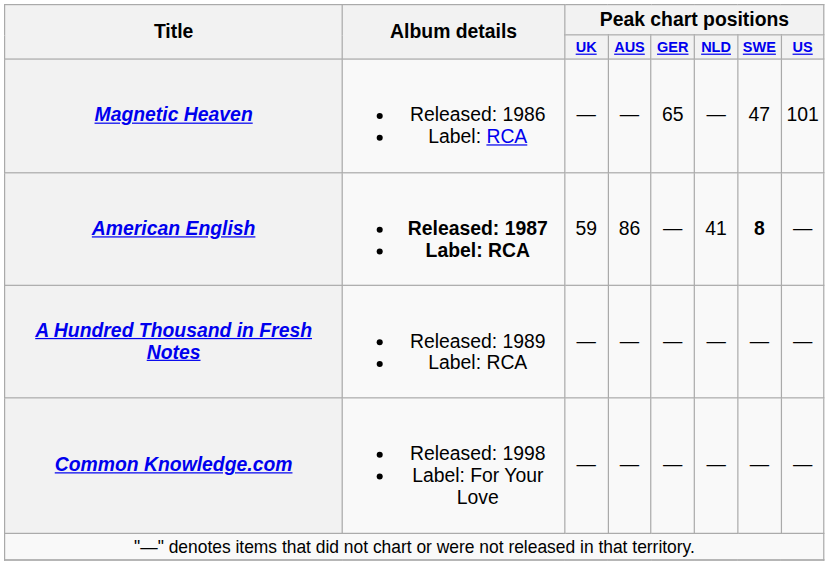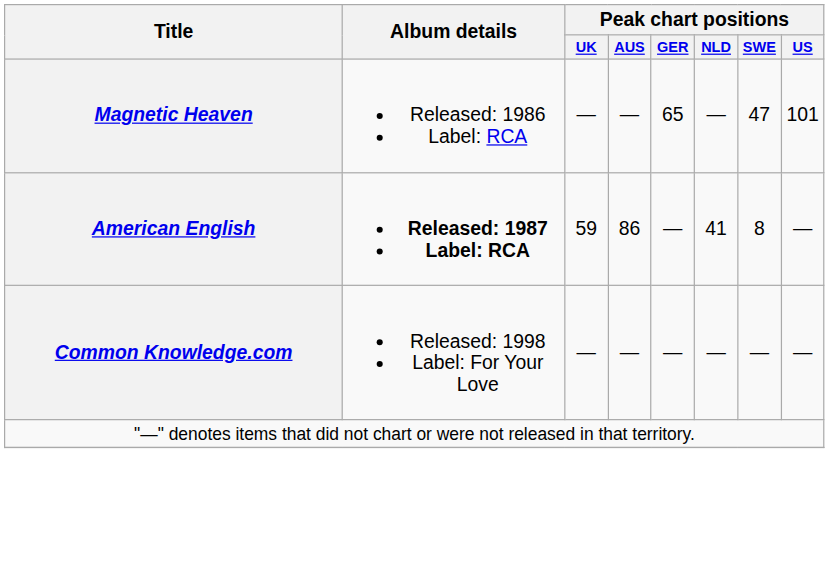 <table class="wikitable plainrowheaders" style="text-align:center;" border="1">
 <tr>
 <th scope="col" rowspan="2" style="width:17em;">Title</th>
 <th scope="col" rowspan="2" style="width:11em;">Album details</th>
 <th scope="col" colspan="6">Peak chart positions</th>
 </tr>
 <tr>
 <th scope="col" style="width:2.5em;font-size:75%;"><a href='#'>UK</a> <br></th>
 <th scope="col" style="width:2.5em;font-size:75%;"><a href='#'>AUS</a><br></th>
 <th scope="col" style="width:2.5em;font-size:75%;"><a href='#'>GER</a><br></th>
 <th scope="col" style="width:2.5em;font-size:75%;"><a href='#'>NLD</a><br></th>
 <th scope="col" style="width:2.5em;font-size:75%;"><a href='#'>SWE</a><br></th>
 <th scope="col" style="width:2.5em;font-size:75%;"><a href='#'>US</a> <br></th>
 </tr>
 <tr>
 <th scope="row"><em><a href='#'>Magnetic Heaven</a></em></th>
 <td><br><ul><li>Released: 1986</li><li>Label: <a href='#'>RCA</a></li></ul></td>
 <td>—</td>
 <td>—</td>
 <td>65</td>
 <td>—</td>
 <td>47</td>
 <td>101</td>
 </tr>
 <tr>
 <th scope="row"><em><a href='#'>American English</a></em></th>
 <td><strong><br><ul><li>Released: 1987</li><li>Label: RCA</li></ul></strong></td>
 <td>59</td>
 <td>86</td>
 <td>—</td>
 <td>41</td>
-<td><strong>8</strong></td>
-<td>—</td>
-</tr>
-<tr>
-<th scope="row"><em><a href='#'>A Hundred Thousand in Fresh Notes</a></em></th>
-<td><br><ul><li>Released: 1989</li><li>Label: RCA</li></ul></td>
-<td>—</td>
-<td>—</td>
-<td>—</td>
-<td>—</td>
-<td>—</td>
+<td>8</td>
 <td>—</td>
 </tr>
 <tr>
 <th scope="row"><em><a href='#'>Common Knowledge.com</a></em></th>
 <td><br><ul><li>Released: 1998</li><li>Label: For Your Love</li></ul></td>
 <td>—</td>
 <td>—</td>
 <td>—</td>
 <td>—</td>
 <td>—</td>
 <td>—</td>
 </tr>
 <tr>
 <td align="center" colspan="8" style="font-size:90%">"—" denotes items that did not chart or were not released in that territory.</td>
 </tr>
 <tr>
 </tr>
 </table>
